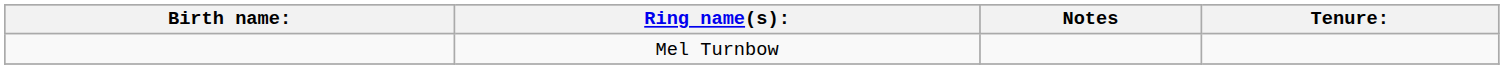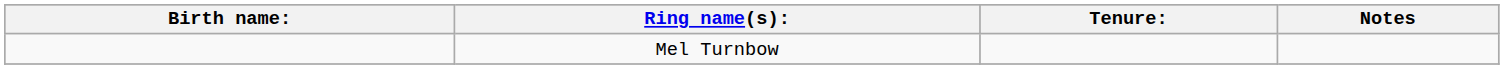 <table class="sortable wikitable" style="font-size:85%; text-align:center; width:70%;">
 <tr>
 <th>Birth name:</th>
 <th><a href='#'>Ring name</a>(s):</th>
+<th>Tenure:</th>
 <th>Notes</th>
-<th>Tenure:</th>
 </tr>
 <tr>
 <td></td>
 <td>Mel Turnbow</td>
+<td sort></td>
 <td></td>
-<td sort></td>
 </tr>
 </table>
